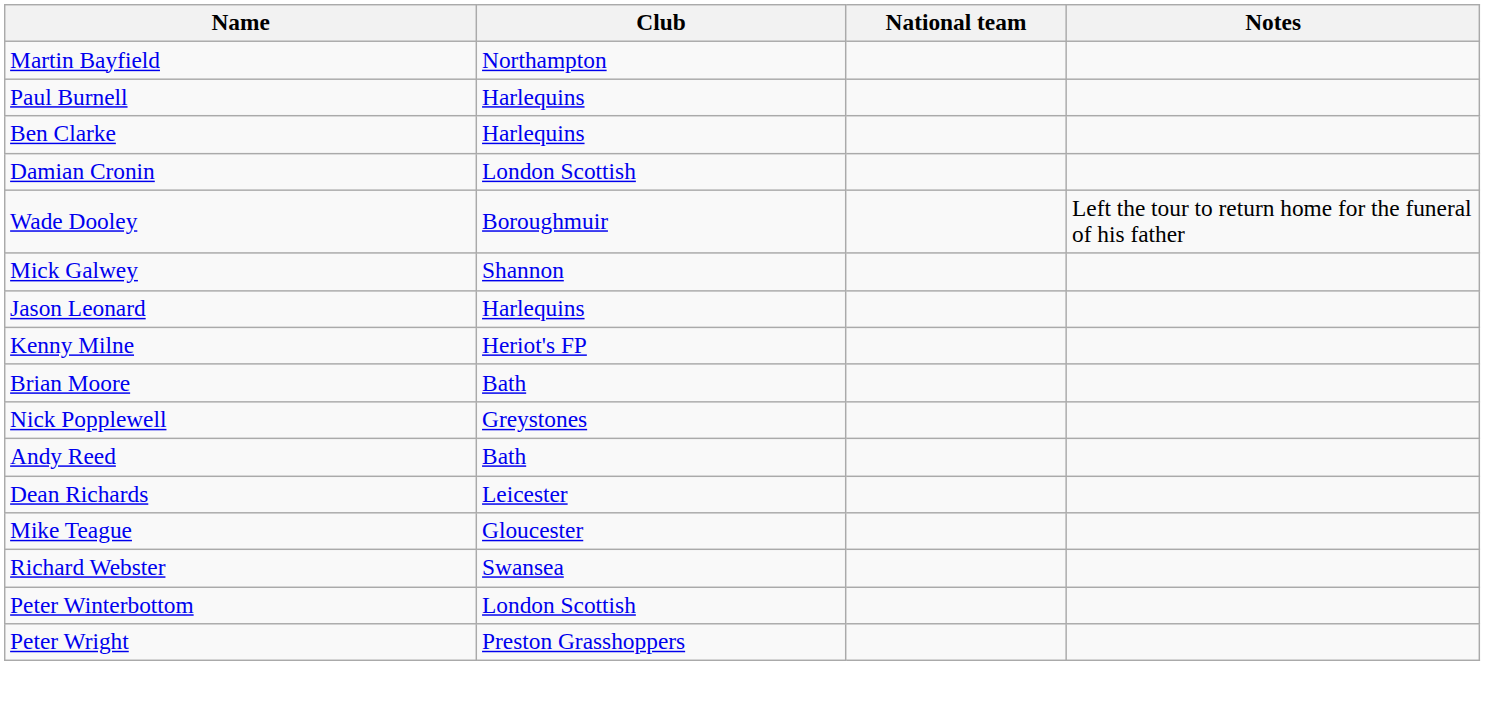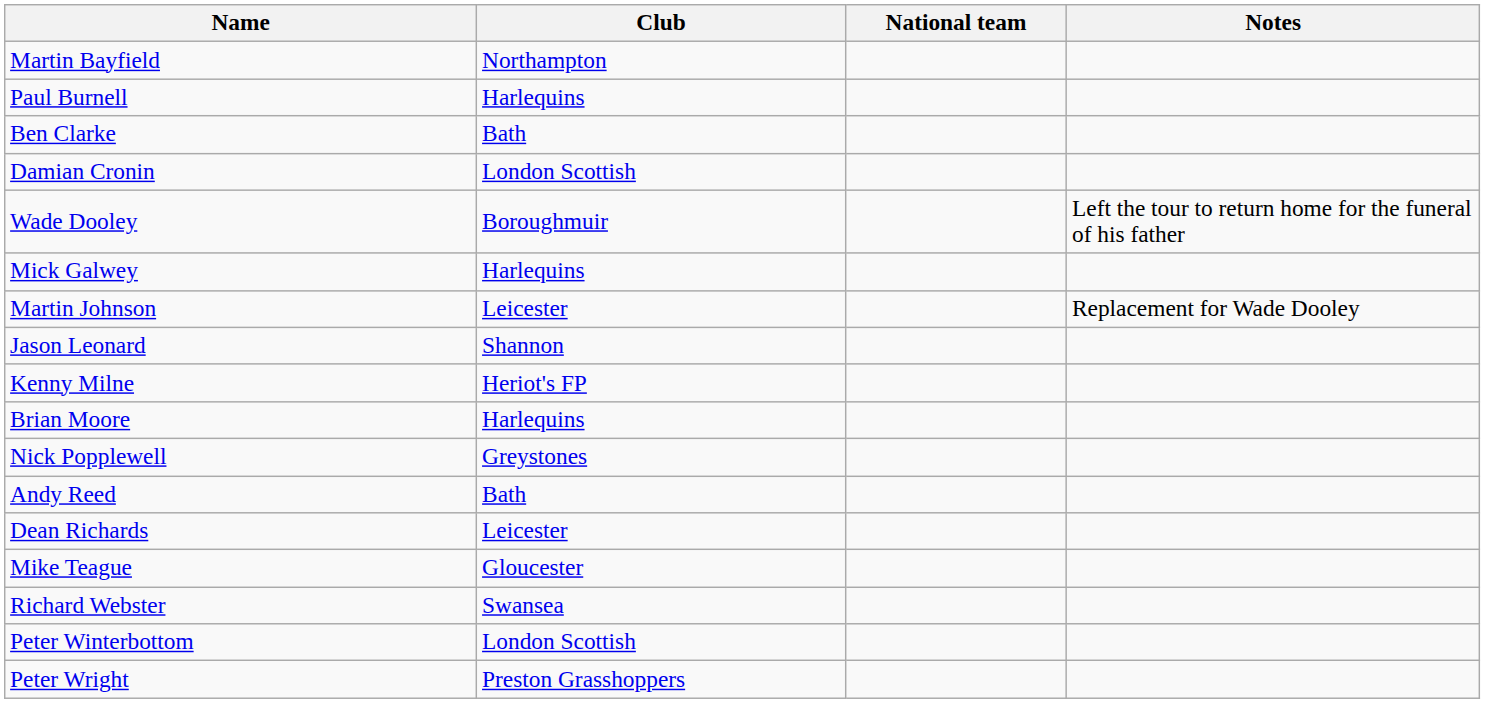 <table class="wikitable" style="width:80%;border:0px">
 <tr>
 <th width=32%>Name</th>
 <th width=25%>Club</th>
 <th width=15%>National team</th>
 <th width=33%>Notes</th>
 </tr>
 <tr>
 <td><a href='#'>Martin Bayfield</a></td>
 <td><a href='#'>Northampton</a></td>
 <td></td>
 <td></td>
 </tr>
 <tr>
 <td><a href='#'>Paul Burnell</a></td>
 <td><a href='#'>Harlequins</a></td>
 <td></td>
 <td></td>
 </tr>
 <tr>
 <td><a href='#'>Ben Clarke</a></td>
-<td><a href='#'>Harlequins</a></td>
+<td><a href='#'>Bath</a></td>
 <td></td>
 <td></td>
 </tr>
 <tr>
 <td><a href='#'>Damian Cronin</a></td>
 <td><a href='#'>London Scottish</a></td>
 <td></td>
 <td></td>
 </tr>
 <tr>
 <td><a href='#'>Wade Dooley</a></td>
 <td><a href='#'>Boroughmuir</a></td>
 <td></td>
 <td>Left the tour to return home for the funeral of his father</td>
 </tr>
 <tr>
 <td><a href='#'>Mick Galwey</a></td>
-<td><a href='#'>Shannon</a></td>
+<td><a href='#'>Harlequins</a></td>
 <td></td>
 <td></td>
 </tr>
 <tr>
+<td><a href='#'>Martin Johnson</a></td>
+<td><a href='#'>Leicester</a></td>
+<td></td>
+<td>Replacement for Wade Dooley</td>
+</tr>
+<tr>
 <td><a href='#'>Jason Leonard</a></td>
-<td><a href='#'>Harlequins</a></td>
+<td><a href='#'>Shannon</a></td>
 <td></td>
 <td></td>
 </tr>
 <tr>
 <td><a href='#'>Kenny Milne</a></td>
 <td><a href='#'>Heriot's FP</a></td>
 <td></td>
 <td></td>
 </tr>
 <tr>
 <td><a href='#'>Brian Moore</a></td>
-<td><a href='#'>Bath</a></td>
+<td><a href='#'>Harlequins</a></td>
 <td></td>
 <td></td>
 </tr>
 <tr>
 <td><a href='#'>Nick Popplewell</a></td>
 <td><a href='#'>Greystones</a></td>
 <td></td>
 <td></td>
 </tr>
 <tr>
 <td><a href='#'>Andy Reed</a></td>
 <td><a href='#'>Bath</a></td>
 <td></td>
 <td></td>
 </tr>
 <tr>
 <td><a href='#'>Dean Richards</a></td>
 <td><a href='#'>Leicester</a></td>
 <td></td>
 <td></td>
 </tr>
 <tr>
 <td><a href='#'>Mike Teague</a></td>
 <td><a href='#'>Gloucester</a></td>
 <td></td>
 <td></td>
 </tr>
 <tr>
 <td><a href='#'>Richard Webster</a></td>
 <td><a href='#'>Swansea</a></td>
 <td></td>
 <td></td>
 </tr>
 <tr>
 <td><a href='#'>Peter Winterbottom</a></td>
 <td><a href='#'>London Scottish</a></td>
 <td></td>
 <td></td>
 </tr>
 <tr>
 <td><a href='#'>Peter Wright</a></td>
 <td><a href='#'>Preston Grasshoppers</a></td>
 <td></td>
 <td></td>
 </tr>
 </table>
